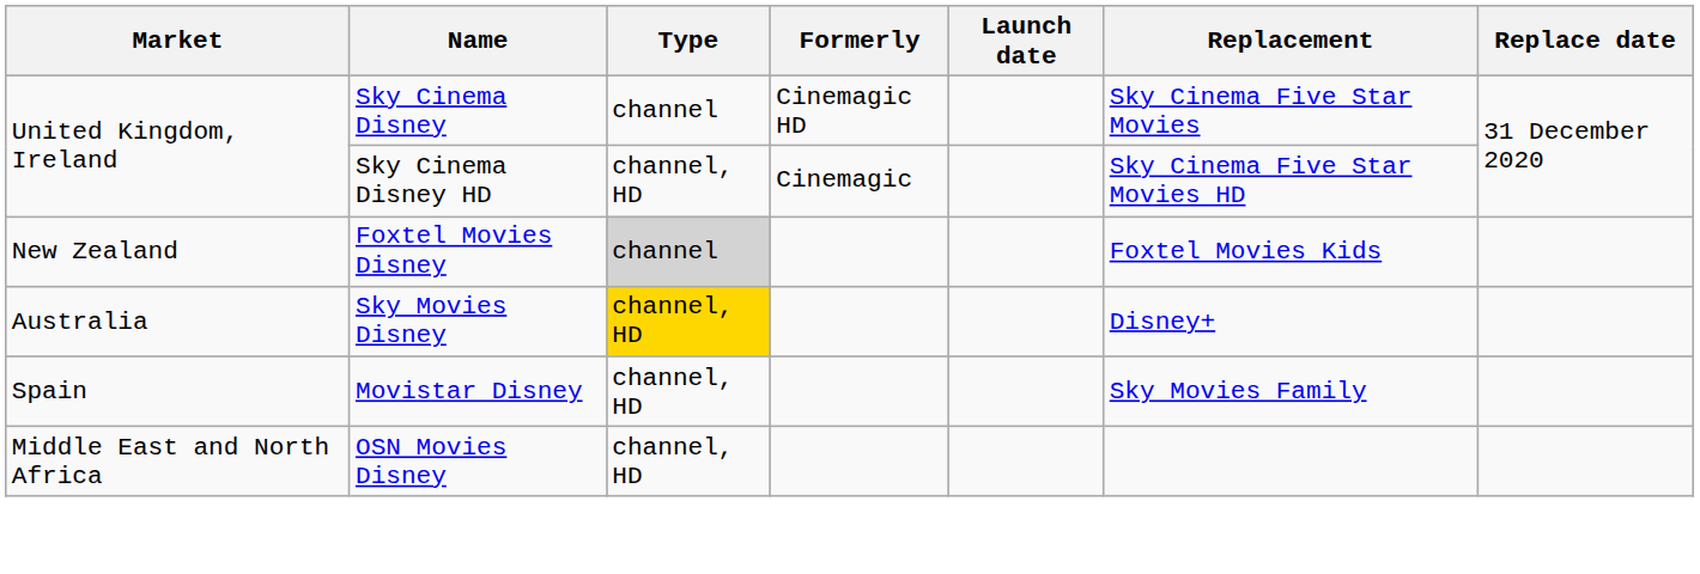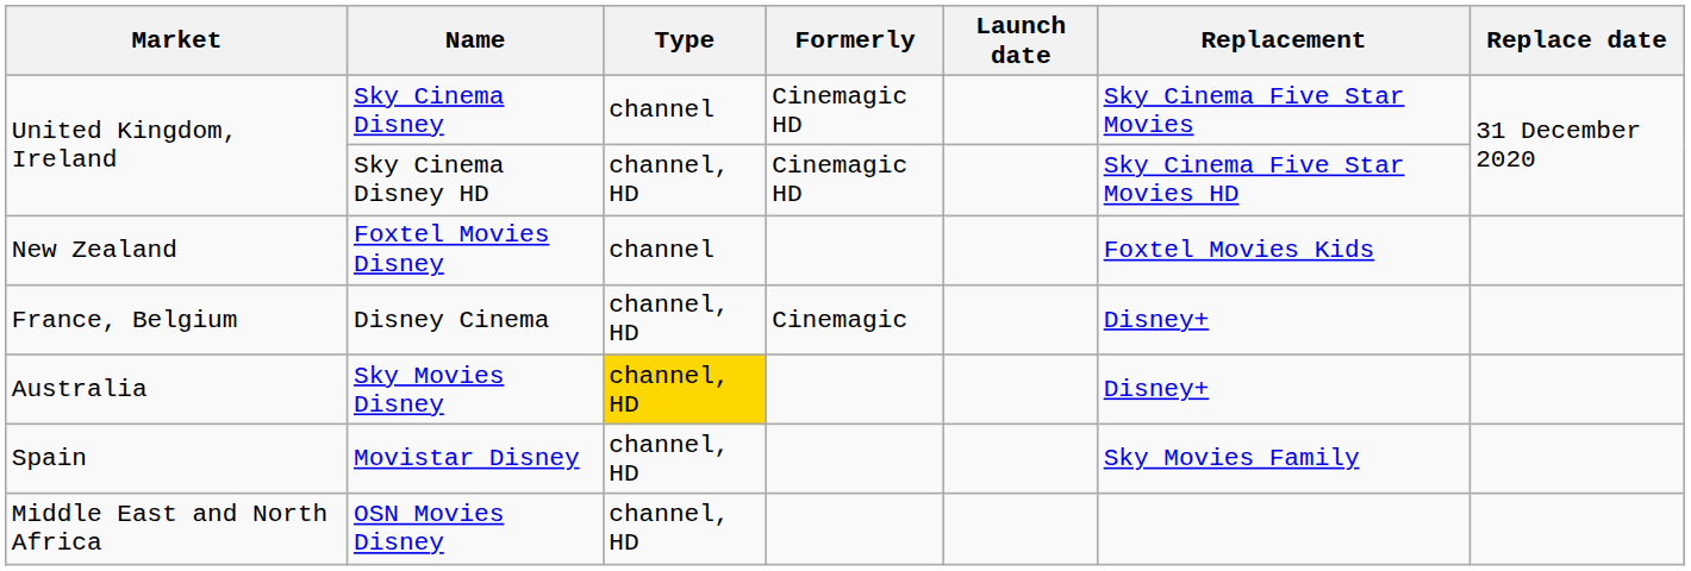 <table class="wikitable sortable">
 <tr>
 <th>Market</th>
 <th>Name</th>
 <th>Type</th>
 <th>Formerly</th>
 <th>Launch date</th>
 <th>Replacement</th>
 <th>Replace date</th>
 </tr>
 <tr>
 <td rowspan="2">United Kingdom, Ireland</td>
 <td><a href='#'>Sky Cinema Disney</a></td>
 <td>channel</td>
 <td>Cinemagic HD</td>
 <td></td>
 <td><a href='#'>Sky Cinema Five Star Movies</a></td>
 <td rowspan="2">31 December 2020</td>
 </tr>
 <tr>
 <td>Sky Cinema Disney HD</td>
 <td>channel, HD</td>
-<td>Cinemagic</td>
+<td>Cinemagic HD</td>
 <td></td>
 <td><a href='#'>Sky Cinema Five Star Movies HD</a></td>
 </tr>
 <tr>
 <td>New Zealand</td>
 <td><a href='#'>Foxtel Movies Disney</a></td>
-<td style="background: lightgrey;">channel</td>
+<td>channel</td>
 <td></td>
 <td></td>
 <td><a href='#'>Foxtel Movies Kids</a></td>
+<td></td>
+</tr>
+<tr>
+<td>France, Belgium</td>
+<td>Disney Cinema</td>
+<td>channel, HD</td>
+<td>Cinemagic</td>
+<td></td>
+<td><a href='#'>Disney+</a></td>
 <td></td>
 </tr>
 <tr>
 <td>Australia</td>
 <td><a href='#'>Sky Movies Disney</a></td>
 <td style="background: gold;">channel, HD</td>
 <td></td>
 <td></td>
 <td><a href='#'>Disney+</a></td>
 <td></td>
 </tr>
 <tr>
 <td>Spain</td>
 <td><a href='#'>Movistar Disney</a></td>
 <td>channel, HD</td>
 <td></td>
 <td></td>
 <td><a href='#'>Sky Movies Family</a></td>
 <td></td>
 </tr>
 <tr>
 <td>Middle East and North Africa</td>
 <td><a href='#'>OSN Movies Disney</a></td>
 <td>channel, HD</td>
 <td></td>
 <td></td>
 <td></td>
 <td></td>
 </tr>
 </table>
